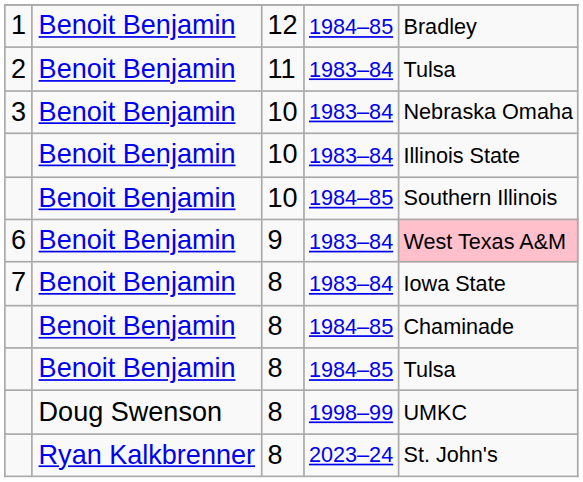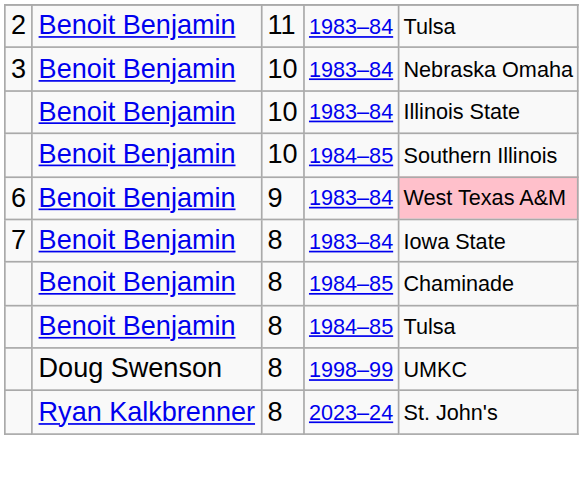 <table class="wikitable">
 <tr>
-</tr>
-<tr>
-<td>1</td>
-<td><a href='#'>Benoit Benjamin</a></td>
-<td>12</td>
-<td style="font-size:80%;"><a href='#'>1984–85</a></td>
-<td style="font-size:80%;">Bradley</td>
 </tr>
 <tr>
 <td>2</td>
 <td><a href='#'>Benoit Benjamin</a></td>
 <td>11</td>
 <td style="font-size:80%;"><a href='#'>1983–84</a></td>
 <td style="font-size:80%;">Tulsa</td>
 </tr>
 <tr>
 <td>3</td>
 <td><a href='#'>Benoit Benjamin</a></td>
 <td>10</td>
 <td style="font-size:80%;"><a href='#'>1983–84</a></td>
 <td style="font-size:80%;">Nebraska Omaha</td>
 </tr>
 <tr>
 <td></td>
 <td><a href='#'>Benoit Benjamin</a></td>
 <td>10</td>
 <td style="font-size:80%;"><a href='#'>1983–84</a></td>
 <td style="font-size:80%;">Illinois State</td>
 </tr>
 <tr>
 <td></td>
 <td><a href='#'>Benoit Benjamin</a></td>
 <td>10</td>
 <td style="font-size:80%;"><a href='#'>1984–85</a></td>
 <td style="font-size:80%;">Southern Illinois</td>
 </tr>
 <tr>
 <td>6</td>
 <td><a href='#'>Benoit Benjamin</a></td>
 <td>9</td>
 <td style="font-size:80%;"><a href='#'>1983–84</a></td>
 <td style="background: pink; font-size:80%;">West Texas A&M</td>
 </tr>
 <tr>
 <td>7</td>
 <td><a href='#'>Benoit Benjamin</a></td>
 <td>8</td>
 <td style="font-size:80%;"><a href='#'>1983–84</a></td>
 <td style="font-size:80%;">Iowa State</td>
 </tr>
 <tr>
 <td></td>
 <td><a href='#'>Benoit Benjamin</a></td>
 <td>8</td>
 <td style="font-size:80%;"><a href='#'>1984–85</a></td>
 <td style="font-size:80%;">Chaminade</td>
 </tr>
 <tr>
 <td></td>
 <td><a href='#'>Benoit Benjamin</a></td>
 <td>8</td>
 <td style="font-size:80%;"><a href='#'>1984–85</a></td>
 <td style="font-size:80%;">Tulsa</td>
 </tr>
 <tr>
 <td></td>
 <td>Doug Swenson</td>
 <td>8</td>
 <td style="font-size:80%;"><a href='#'>1998–99</a></td>
 <td style="font-size:80%;">UMKC</td>
 </tr>
 <tr>
 <td></td>
 <td><a href='#'>Ryan Kalkbrenner</a></td>
 <td>8</td>
 <td style="font-size:80%;"><a href='#'>2023–24</a></td>
 <td style="font-size:80%;">St. John's</td>
 </tr>
 </table>
